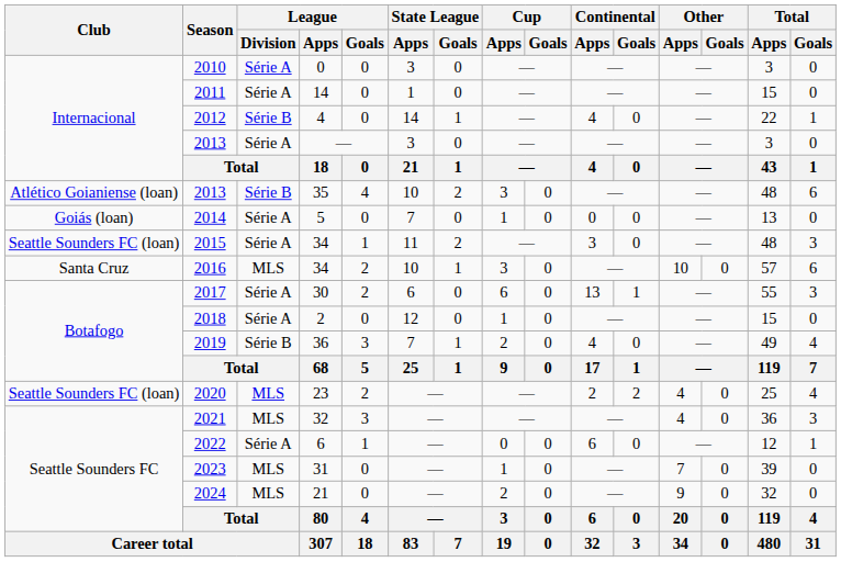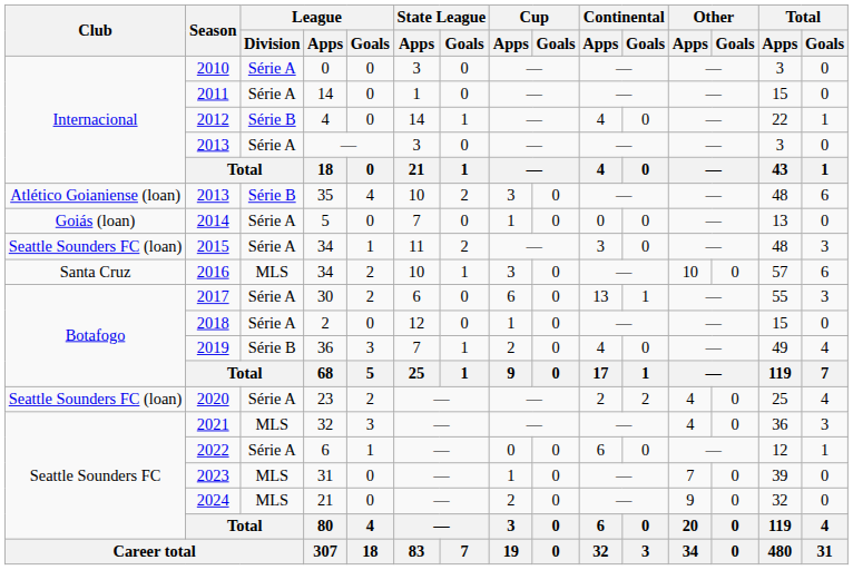 <table class="wikitable" style="text-align: center;">
 <tr>
 <th rowspan="2">Club</th>
 <th rowspan="2">Season</th>
 <th colspan="3">League</th>
 <th colspan="2">State League</th>
 <th colspan="2">Cup</th>
 <th colspan="2">Continental</th>
 <th colspan="2">Other</th>
 <th colspan="2">Total</th>
 </tr>
 <tr>
 <th>Division</th>
 <th>Apps</th>
 <th>Goals</th>
 <th>Apps</th>
 <th>Goals</th>
 <th>Apps</th>
 <th>Goals</th>
 <th>Apps</th>
 <th>Goals</th>
 <th>Apps</th>
 <th>Goals</th>
 <th>Apps</th>
 <th>Goals</th>
 </tr>
 <tr>
 <td rowspan="5"><a href='#'>Internacional</a></td>
 <td><a href='#'>2010</a></td>
 <td><a href='#'>Série A</a></td>
 <td>0</td>
 <td>0</td>
 <td>3</td>
 <td>0</td>
 <td colspan="2">—</td>
 <td colspan="2">—</td>
 <td colspan="2">—</td>
 <td>3</td>
 <td>0</td>
 </tr>
 <tr>
 <td><a href='#'>2011</a></td>
 <td>Série A</td>
 <td>14</td>
 <td>0</td>
 <td>1</td>
 <td>0</td>
 <td colspan="2">—</td>
 <td colspan="2">—</td>
 <td colspan="2">—</td>
 <td>15</td>
 <td>0</td>
 </tr>
 <tr>
 <td><a href='#'>2012</a></td>
 <td><a href='#'>Série B</a></td>
 <td>4</td>
 <td>0</td>
 <td>14</td>
 <td>1</td>
 <td colspan="2">—</td>
 <td>4</td>
 <td>0</td>
 <td colspan="2">—</td>
 <td>22</td>
 <td>1</td>
 </tr>
 <tr>
 <td><a href='#'>2013</a></td>
 <td>Série A</td>
 <td colspan="2">—</td>
 <td>3</td>
 <td>0</td>
 <td colspan="2">—</td>
 <td colspan="2">—</td>
 <td colspan="2">—</td>
 <td>3</td>
 <td>0</td>
 </tr>
 <tr>
 <th colspan="2">Total</th>
 <th>18</th>
 <th>0</th>
 <th>21</th>
 <th>1</th>
 <th colspan="2">—</th>
 <th>4</th>
 <th>0</th>
 <th colspan="2">—</th>
 <th>43</th>
 <th>1</th>
 </tr>
 <tr>
 <td><a href='#'>Atlético Goianiense</a> (loan)</td>
 <td><a href='#'>2013</a></td>
 <td><a href='#'>Série B</a></td>
 <td>35</td>
 <td>4</td>
 <td>10</td>
 <td>2</td>
 <td>3</td>
 <td>0</td>
 <td colspan="2">—</td>
 <td colspan="2">—</td>
 <td>48</td>
 <td>6</td>
 </tr>
 <tr>
 <td><a href='#'>Goiás</a> (loan)</td>
 <td><a href='#'>2014</a></td>
 <td>Série A</td>
 <td>5</td>
 <td>0</td>
 <td>7</td>
 <td>0</td>
 <td>1</td>
 <td>0</td>
 <td>0</td>
 <td>0</td>
 <td colspan="2">—</td>
 <td>13</td>
 <td>0</td>
 </tr>
 <tr>
 <td><a href='#'>Seattle Sounders FC</a> (loan)</td>
 <td><a href='#'>2015</a></td>
 <td>Série A</td>
 <td>34</td>
 <td>1</td>
 <td>11</td>
 <td>2</td>
 <td colspan="2">—</td>
 <td>3</td>
 <td>0</td>
 <td colspan="2">—</td>
 <td>48</td>
 <td>3</td>
 </tr>
 <tr>
 <td>Santa Cruz</td>
 <td><a href='#'>2016</a></td>
 <td>MLS</td>
 <td>34</td>
 <td>2</td>
 <td>10</td>
 <td>1</td>
 <td>3</td>
 <td>0</td>
 <td colspan="2">—</td>
 <td>10</td>
 <td>0</td>
 <td>57</td>
 <td>6</td>
 </tr>
 <tr>
 <td rowspan="4"><a href='#'>Botafogo</a></td>
 <td><a href='#'>2017</a></td>
 <td>Série A</td>
 <td>30</td>
 <td>2</td>
 <td>6</td>
 <td>0</td>
 <td>6</td>
 <td>0</td>
 <td>13</td>
 <td>1</td>
 <td colspan="2">—</td>
 <td>55</td>
 <td>3</td>
 </tr>
 <tr>
 <td><a href='#'>2018</a></td>
 <td>Série A</td>
 <td>2</td>
 <td>0</td>
 <td>12</td>
 <td>0</td>
 <td>1</td>
 <td>0</td>
 <td colspan="2">—</td>
 <td colspan="2">—</td>
 <td>15</td>
 <td>0</td>
 </tr>
 <tr>
 <td><a href='#'>2019</a></td>
 <td>Série B</td>
 <td>36</td>
 <td>3</td>
 <td>7</td>
 <td>1</td>
 <td>2</td>
 <td>0</td>
 <td>4</td>
 <td>0</td>
 <td colspan="2">—</td>
 <td>49</td>
 <td>4</td>
 </tr>
 <tr>
 <th colspan="2">Total</th>
 <th>68</th>
 <th>5</th>
 <th>25</th>
 <th>1</th>
 <th>9</th>
 <th>0</th>
 <th>17</th>
 <th>1</th>
 <th colspan="2">—</th>
 <th>119</th>
 <th>7</th>
 </tr>
 <tr>
 <td><a href='#'>Seattle Sounders FC</a> (loan)</td>
 <td><a href='#'>2020</a></td>
-<td><a href='#'>MLS</a></td>
+<td>Série A</td>
 <td>23</td>
 <td>2</td>
 <td colspan="2">—</td>
 <td colspan="2">—</td>
 <td>2</td>
 <td>2</td>
 <td>4</td>
 <td>0</td>
 <td>25</td>
 <td>4</td>
 </tr>
 <tr>
 <td rowspan="5">Seattle Sounders FC</td>
 <td><a href='#'>2021</a></td>
 <td>MLS</td>
 <td>32</td>
 <td>3</td>
 <td colspan="2">—</td>
 <td colspan="2">—</td>
 <td colspan="2">—</td>
 <td>4</td>
 <td>0</td>
 <td>36</td>
 <td>3</td>
 </tr>
 <tr>
 <td><a href='#'>2022</a></td>
 <td>Série A</td>
 <td>6</td>
 <td>1</td>
 <td colspan="2">—</td>
 <td>0</td>
 <td>0</td>
 <td>6</td>
 <td>0</td>
 <td colspan="2">—</td>
 <td>12</td>
 <td>1</td>
 </tr>
 <tr>
 <td><a href='#'>2023</a></td>
 <td>MLS</td>
 <td>31</td>
 <td>0</td>
 <td colspan="2">—</td>
 <td>1</td>
 <td>0</td>
 <td colspan="2">—</td>
 <td>7</td>
 <td>0</td>
 <td>39</td>
 <td>0</td>
 </tr>
 <tr>
 <td><a href='#'>2024</a></td>
 <td>MLS</td>
 <td>21</td>
 <td>0</td>
 <td colspan="2">—</td>
 <td>2</td>
 <td>0</td>
 <td colspan="2">—</td>
 <td>9</td>
 <td>0</td>
 <td>32</td>
 <td>0</td>
 </tr>
 <tr>
 <th colspan="2">Total</th>
 <th>80</th>
 <th>4</th>
 <th colspan="2">—</th>
 <th>3</th>
 <th>0</th>
 <th>6</th>
 <th>0</th>
 <th>20</th>
 <th>0</th>
 <th>119</th>
 <th>4</th>
 </tr>
 <tr>
 <th colspan="3">Career total</th>
 <th>307</th>
 <th>18</th>
 <th>83</th>
 <th>7</th>
 <th>19</th>
 <th>0</th>
 <th>32</th>
 <th>3</th>
 <th>34</th>
 <th>0</th>
 <th>480</th>
 <th>31</th>
 </tr>
 </table>
